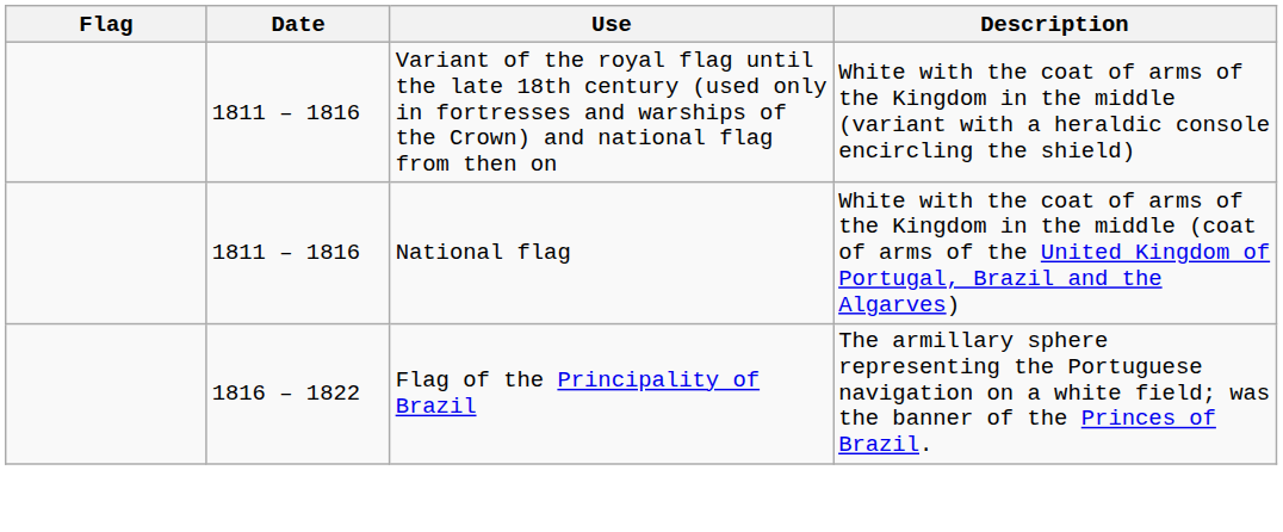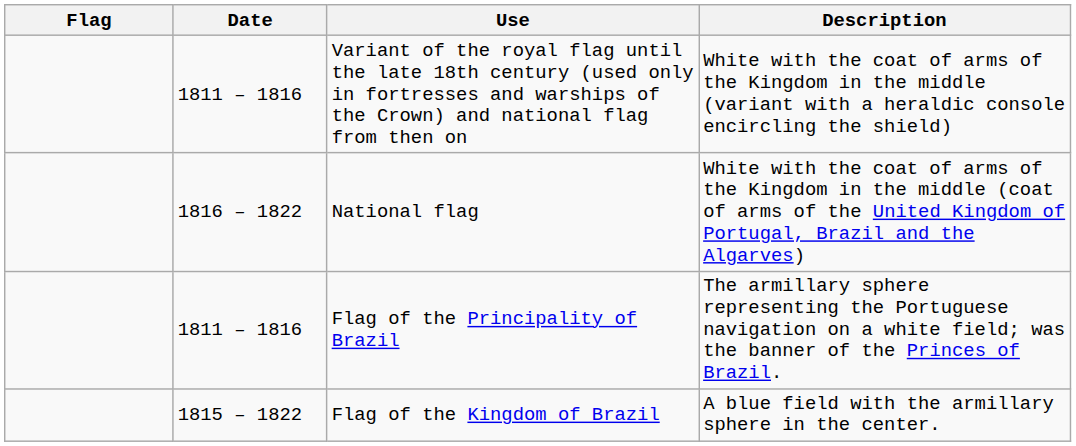 <table class="wikitable">
 <tr>
 <th style="width:110px;">Flag</th>
 <th style="width:100px;">Date</th>
 <th style="width:250px;">Use</th>
 <th style="width:250px;">Description</th>
 </tr>
 <tr>
 <td></td>
 <td>1811 – 1816</td>
 <td>Variant of the royal flag until the late 18th century (used only in fortresses and warships of the Crown) and national flag from then on</td>
 <td>White with the coat of arms of the Kingdom in the middle (variant with a heraldic console encircling the shield)</td>
 </tr>
 <tr>
 <td></td>
-<td>1811 – 1816</td>
+<td>1816 – 1822</td>
 <td>National flag</td>
 <td>White with the coat of arms of the Kingdom in the middle (coat of arms of the <a href='#'>United Kingdom of Portugal, Brazil and the Algarves</a>)</td>
 </tr>
 <tr>
 <td></td>
-<td>1816 – 1822</td>
+<td>1811 – 1816</td>
 <td>Flag of the <a href='#'>Principality of Brazil</a></td>
 <td>The armillary sphere representing the Portuguese navigation on a white field; was the banner of the <a href='#'>Princes of Brazil</a>.</td>
 </tr>
+<tr>
+<td></td>
+<td>1815 – 1822</td>
+<td>Flag of the <a href='#'>Kingdom of Brazil</a></td>
+<td>A blue field with the armillary sphere in the center.</td>
+</tr>
 </table>
